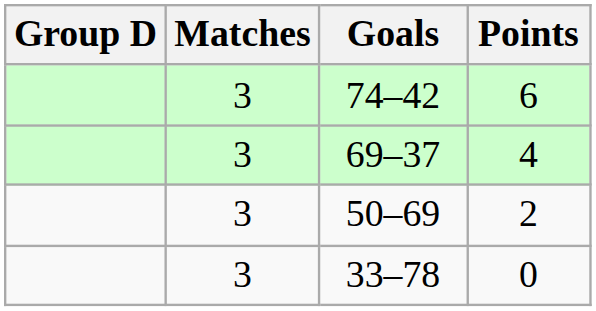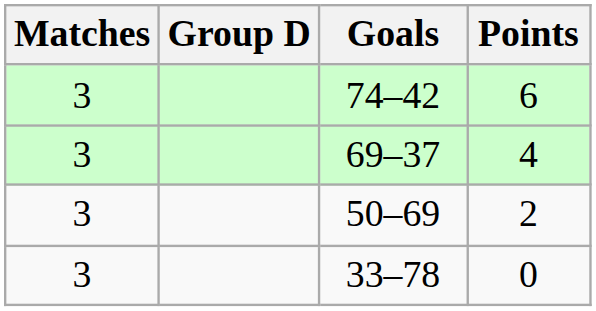 <table class="wikitable" style="text-align:center;">
 <tr>
+<th width="45px">Matches</th>
 <th>Group D</th>
-<th width="45px">Matches</th>
 <th width="55px">Goals</th>
 <th width="45px">Points</th>
 </tr>
 <tr bgcolor="#ccffcc">
+<td>3</td>
 <td align="left"></td>
-<td>3</td>
 <td>74–42</td>
 <td>6</td>
 </tr>
 <tr bgcolor="#ccffcc">
+<td>3</td>
 <td align="left"></td>
-<td>3</td>
 <td>69–37</td>
 <td>4</td>
 </tr>
 <tr>
+<td>3</td>
 <td align="left"></td>
-<td>3</td>
 <td>50–69</td>
 <td>2</td>
 </tr>
 <tr>
+<td>3</td>
 <td align="left"></td>
-<td>3</td>
 <td>33–78</td>
 <td>0</td>
 </tr>
 </table>
